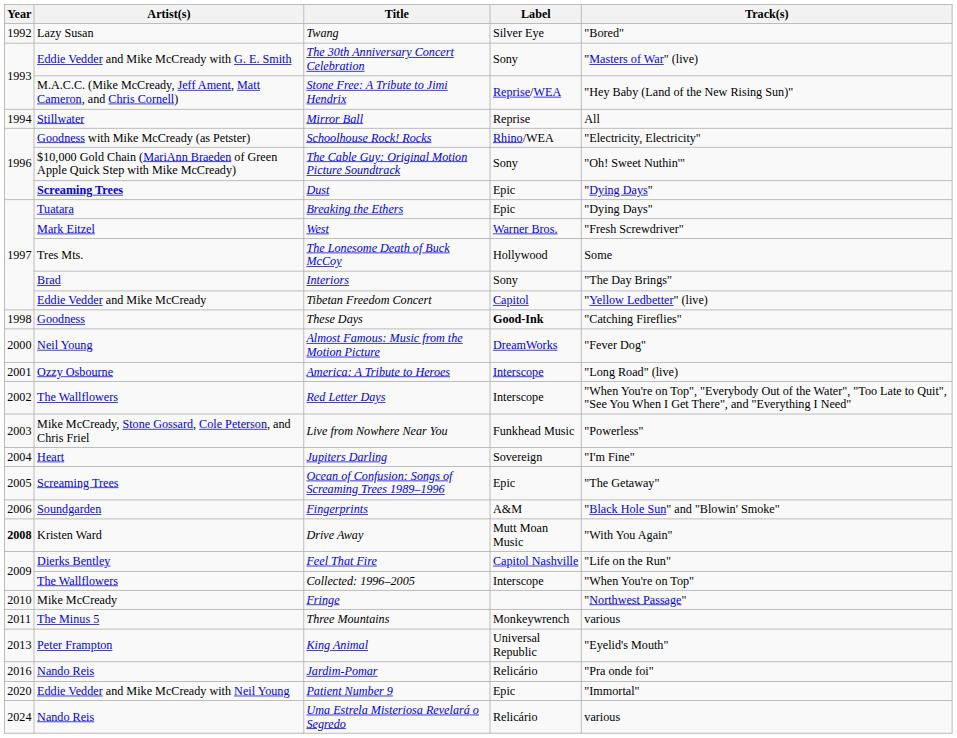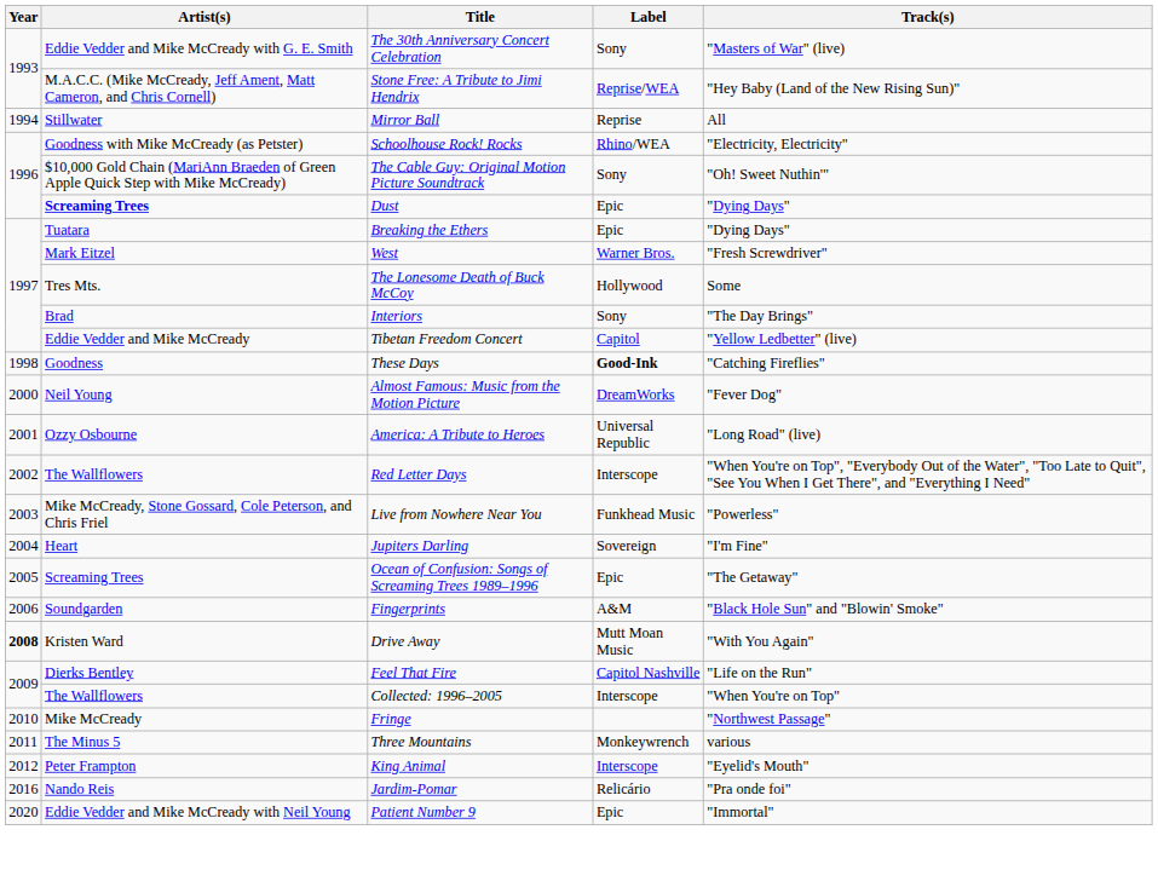 <table class="wikitable">
 <tr>
 <th>Year</th>
 <th>Artist(s)</th>
 <th>Title</th>
 <th>Label</th>
 <th>Track(s)</th>
-</tr>
-<tr>
-<td>1992</td>
-<td>Lazy Susan</td>
-<td><em>Twang</em></td>
-<td>Silver Eye</td>
-<td>"Bored"</td>
 </tr>
 <tr>
 <td rowspan="2">1993</td>
 <td><a href='#'>Eddie Vedder</a> and Mike McCready with <a href='#'>G. E. Smith</a></td>
 <td><em><a href='#'>The 30th Anniversary Concert Celebration</a></em></td>
 <td>Sony</td>
 <td>"<a href='#'>Masters of War</a>" (live)</td>
 </tr>
 <tr>
 <td>M.A.C.C. (Mike McCready, <a href='#'>Jeff Ament</a>, <a href='#'>Matt Cameron</a>, and <a href='#'>Chris Cornell</a>)</td>
 <td><em><a href='#'>Stone Free: A Tribute to Jimi Hendrix</a></em></td>
 <td><a href='#'>Reprise</a>/<a href='#'>WEA</a></td>
 <td>"Hey Baby (Land of the New Rising Sun)"</td>
 </tr>
 <tr>
 <td>1994</td>
 <td><a href='#'>Stillwater</a></td>
 <td><em><a href='#'>Mirror Ball</a></em></td>
 <td>Reprise</td>
 <td>All</td>
 </tr>
 <tr>
 <td rowspan="3">1996</td>
 <td><a href='#'>Goodness</a> with Mike McCready (as Petster)</td>
 <td><em><a href='#'>Schoolhouse Rock! Rocks</a></em></td>
 <td><a href='#'>Rhino</a>/WEA</td>
 <td>"Electricity, Electricity"</td>
 </tr>
 <tr>
 <td>$10,000 Gold Chain (<a href='#'>MariAnn Braeden</a> of Green Apple Quick Step with Mike McCready)</td>
 <td><em><a href='#'>The Cable Guy: Original Motion Picture Soundtrack</a></em></td>
 <td>Sony</td>
 <td>"Oh! Sweet Nuthin'"</td>
 </tr>
 <tr>
 <td><strong><a href='#'>Screaming Trees</a></strong></td>
 <td><em><a href='#'>Dust</a></em></td>
 <td>Epic</td>
 <td>"<a href='#'>Dying Days</a>"</td>
 </tr>
 <tr>
 <td rowspan="5">1997</td>
 <td><a href='#'>Tuatara</a></td>
 <td><em><a href='#'>Breaking the Ethers</a></em></td>
 <td>Epic</td>
 <td>"Dying Days"</td>
 </tr>
 <tr>
 <td><a href='#'>Mark Eitzel</a></td>
 <td><em><a href='#'>West</a></em></td>
 <td><a href='#'>Warner Bros.</a></td>
 <td>"Fresh Screwdriver"</td>
 </tr>
 <tr>
 <td>Tres Mts.</td>
 <td><em><a href='#'>The Lonesome Death of Buck McCoy</a></em></td>
 <td>Hollywood</td>
 <td>Some</td>
 </tr>
 <tr>
 <td><a href='#'>Brad</a></td>
 <td><em><a href='#'>Interiors</a></em></td>
 <td>Sony</td>
 <td>"The Day Brings"</td>
 </tr>
 <tr>
 <td><a href='#'>Eddie Vedder</a> and Mike McCready</td>
 <td><em>Tibetan Freedom Concert</em></td>
 <td><a href='#'>Capitol</a></td>
 <td>"<a href='#'>Yellow Ledbetter</a>" (live)</td>
 </tr>
 <tr>
 <td>1998</td>
 <td><a href='#'>Goodness</a></td>
 <td><em>These Days</em></td>
 <td><strong>Good-Ink</strong></td>
 <td>"Catching Fireflies"</td>
 </tr>
 <tr>
 <td>2000</td>
 <td><a href='#'>Neil Young</a></td>
 <td><em><a href='#'>Almost Famous: Music from the Motion Picture</a></em></td>
 <td><a href='#'>DreamWorks</a></td>
 <td>"Fever Dog"</td>
 </tr>
 <tr>
 <td>2001</td>
 <td><a href='#'>Ozzy Osbourne</a></td>
 <td><em><a href='#'>America: A Tribute to Heroes</a></em></td>
-<td><a href='#'>Interscope</a></td>
+<td>Universal Republic</td>
 <td>"Long Road" (live)</td>
 </tr>
 <tr>
 <td>2002</td>
 <td><a href='#'>The Wallflowers</a></td>
 <td><em><a href='#'>Red Letter Days</a></em></td>
 <td>Interscope</td>
 <td>"When You're on Top", "Everybody Out of the Water", "Too Late to Quit", "See You When I Get There", and "Everything I Need"</td>
 </tr>
 <tr>
 <td>2003</td>
 <td>Mike McCready, <a href='#'>Stone Gossard</a>, <a href='#'>Cole Peterson</a>, and Chris Friel</td>
 <td><em>Live from Nowhere Near You</em></td>
 <td>Funkhead Music</td>
 <td>"Powerless"</td>
 </tr>
 <tr>
 <td>2004</td>
 <td><a href='#'>Heart</a></td>
 <td><em><a href='#'>Jupiters Darling</a></em></td>
 <td>Sovereign</td>
 <td>"I'm Fine"</td>
 </tr>
 <tr>
 <td>2005</td>
 <td><a href='#'>Screaming Trees</a></td>
 <td><em><a href='#'>Ocean of Confusion: Songs of Screaming Trees 1989–1996</a></em></td>
 <td>Epic</td>
 <td>"The Getaway"</td>
 </tr>
 <tr>
 <td>2006</td>
 <td><a href='#'>Soundgarden</a></td>
 <td><em><a href='#'>Fingerprints</a></em></td>
 <td>A&M</td>
 <td>"<a href='#'>Black Hole Sun</a>" and "Blowin' Smoke"</td>
 </tr>
 <tr>
 <td><strong>2008</strong></td>
 <td>Kristen Ward</td>
 <td><em>Drive Away</em></td>
 <td>Mutt Moan Music</td>
 <td>"With You Again"</td>
 </tr>
 <tr>
 <td rowspan="2">2009</td>
 <td><a href='#'>Dierks Bentley</a></td>
 <td><em><a href='#'>Feel That Fire</a></em></td>
 <td><a href='#'>Capitol Nashville</a></td>
 <td>"Life on the Run"</td>
 </tr>
 <tr>
 <td><a href='#'>The Wallflowers</a></td>
 <td><em>Collected: 1996–2005</em></td>
 <td>Interscope</td>
 <td>"When You're on Top"</td>
 </tr>
 <tr>
 <td>2010</td>
 <td>Mike McCready</td>
 <td><em><a href='#'>Fringe</a></em></td>
 <td></td>
 <td>"<a href='#'>Northwest Passage</a>"</td>
 </tr>
 <tr>
 <td>2011</td>
 <td><a href='#'>The Minus 5</a></td>
 <td><em>Three Mountains</em></td>
 <td>Monkeywrench</td>
 <td>various</td>
 </tr>
 <tr>
-<td>2013</td>
+<td>2012</td>
 <td><a href='#'>Peter Frampton</a></td>
 <td><em><a href='#'>King Animal</a></em></td>
-<td>Universal Republic</td>
+<td><a href='#'>Interscope</a></td>
 <td>"Eyelid's Mouth"</td>
 </tr>
 <tr>
 <td>2016</td>
 <td><a href='#'>Nando Reis</a></td>
 <td><em><a href='#'>Jardim-Pomar</a></em></td>
 <td>Relicário</td>
 <td>"Pra onde foi"</td>
 </tr>
 <tr>
 <td>2020</td>
 <td><a href='#'>Eddie Vedder</a> and Mike McCready with <a href='#'>Neil Young</a></td>
 <td><em><a href='#'>Patient Number 9</a></em></td>
 <td>Epic</td>
 <td>"Immortal"</td>
 </tr>
-<tr>
-<td>2024</td>
-<td><a href='#'>Nando Reis</a></td>
-<td><em><a href='#'>Uma Estrela Misteriosa Revelará o Segredo</a></em></td>
-<td>Relicário</td>
-<td>various</td>
-</tr>
 </table>
